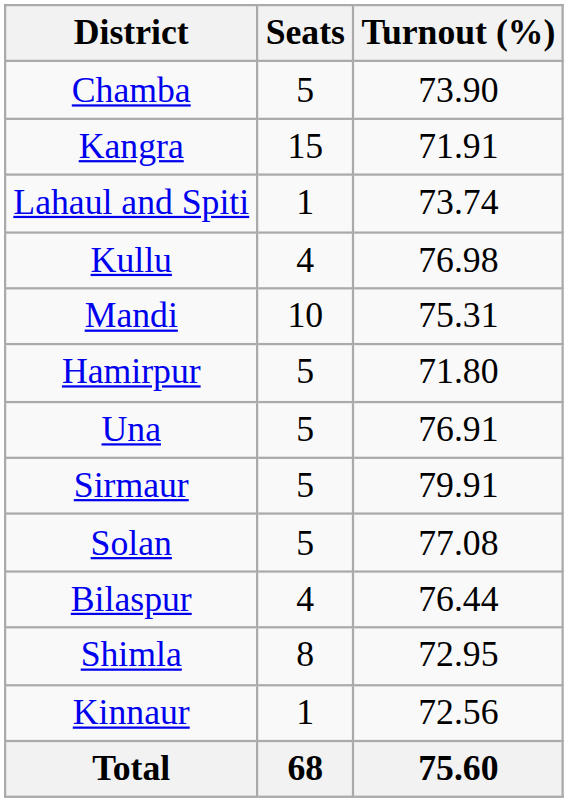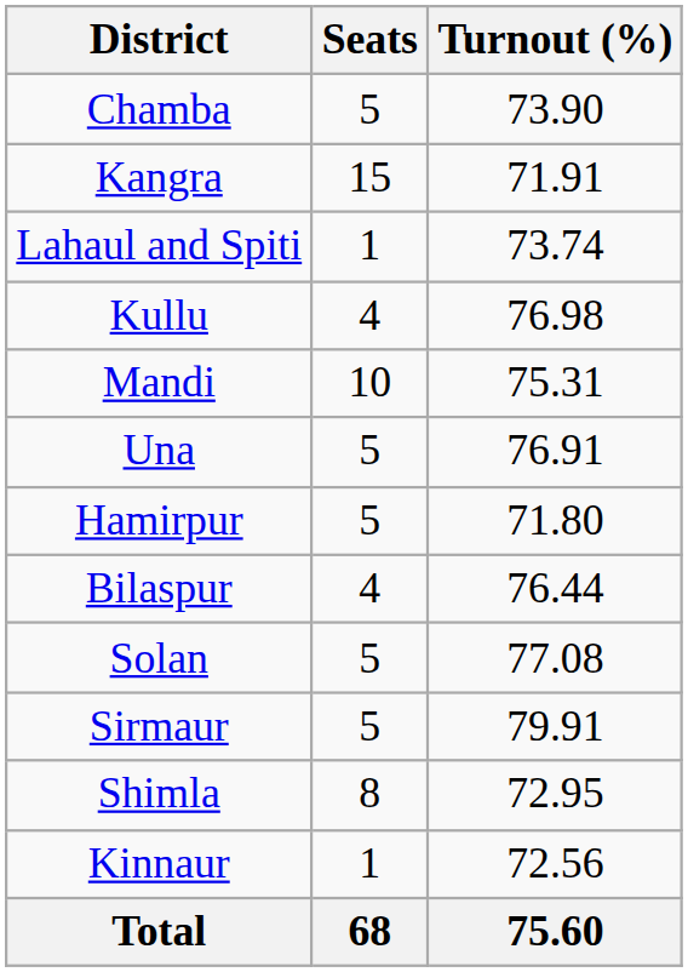 <table class="wikitable sortable" style="text-align:center">
 <tr>
 <th>District</th>
 <th>Seats</th>
 <th>Turnout (%)</th>
 </tr>
 <tr>
 <td><a href='#'>Chamba</a></td>
 <td>5</td>
 <td>73.90</td>
 </tr>
 <tr>
 <td><a href='#'>Kangra</a></td>
 <td>15</td>
 <td>71.91</td>
 </tr>
 <tr>
 <td><a href='#'>Lahaul and Spiti</a></td>
 <td>1</td>
 <td>73.74</td>
 </tr>
 <tr>
 <td><a href='#'>Kullu</a></td>
 <td>4</td>
 <td>76.98</td>
 </tr>
 <tr>
 <td><a href='#'>Mandi</a></td>
 <td>10</td>
 <td>75.31</td>
 </tr>
 <tr>
+<td><a href='#'>Una</a></td>
+<td>5</td>
+<td>76.91</td>
+</tr>
+<tr>
 <td><a href='#'>Hamirpur</a></td>
 <td>5</td>
 <td>71.80</td>
 </tr>
 <tr>
-<td><a href='#'>Una</a></td>
-<td>5</td>
-<td>76.91</td>
-</tr>
-<tr>
-<td><a href='#'>Sirmaur</a></td>
-<td>5</td>
-<td>79.91</td>
+<td><a href='#'>Bilaspur</a></td>
+<td>4</td>
+<td>76.44</td>
 </tr>
 <tr>
 <td><a href='#'>Solan</a></td>
 <td>5</td>
 <td>77.08</td>
 </tr>
 <tr>
-<td><a href='#'>Bilaspur</a></td>
-<td>4</td>
-<td>76.44</td>
+<td><a href='#'>Sirmaur</a></td>
+<td>5</td>
+<td>79.91</td>
 </tr>
 <tr>
 <td><a href='#'>Shimla</a></td>
 <td>8</td>
 <td>72.95</td>
 </tr>
 <tr>
 <td><a href='#'>Kinnaur</a></td>
 <td>1</td>
 <td>72.56</td>
 </tr>
 <tr>
 <th>Total</th>
 <th>68</th>
 <th>75.60</th>
 </tr>
 </table>
